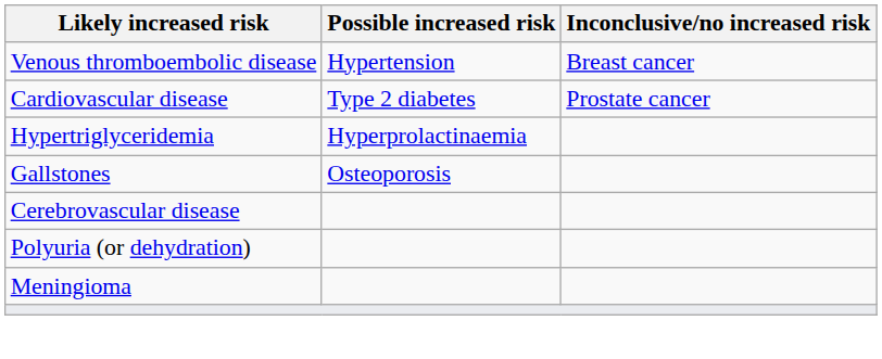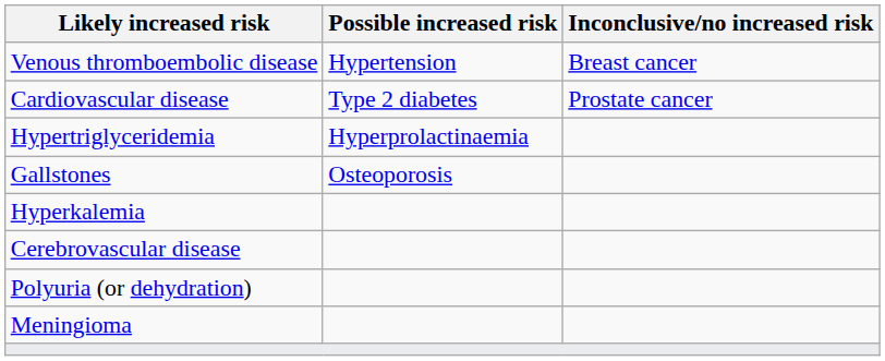 <table class="wikitable">
 <tr>
 <th>Likely increased risk</th>
 <th>Possible increased risk</th>
 <th>Inconclusive/no increased risk</th>
 </tr>
 <tr>
 <td><a href='#'>Venous thromboembolic disease</a></td>
 <td><a href='#'>Hypertension</a></td>
 <td><a href='#'>Breast cancer</a></td>
 </tr>
 <tr>
 <td><a href='#'>Cardiovascular disease</a></td>
 <td><a href='#'>Type 2 diabetes</a></td>
 <td><a href='#'>Prostate cancer</a></td>
 </tr>
 <tr>
 <td><a href='#'>Hypertriglyceridemia</a></td>
 <td><a href='#'>Hyperprolactinaemia</a></td>
 <td></td>
 </tr>
 <tr>
 <td><a href='#'>Gallstones</a></td>
 <td><a href='#'>Osteoporosis</a></td>
 <td></td>
 </tr>
 <tr>
+<td><a href='#'>Hyperkalemia</a></td>
+<td></td>
+<td></td>
+</tr>
+<tr>
 <td><a href='#'>Cerebrovascular disease</a></td>
 <td></td>
 <td></td>
 </tr>
 <tr>
 <td><a href='#'>Polyuria</a> (or <a href='#'>dehydration</a>)</td>
 <td></td>
 <td></td>
 </tr>
 <tr>
 <td><a href='#'>Meningioma</a></td>
 <td></td>
 <td></td>
 </tr>
 <tr>
 <td colspan="3" style="width: 1px; background-color:#eaecf0; text-align: center;"></td>
 </tr>
 </table>
